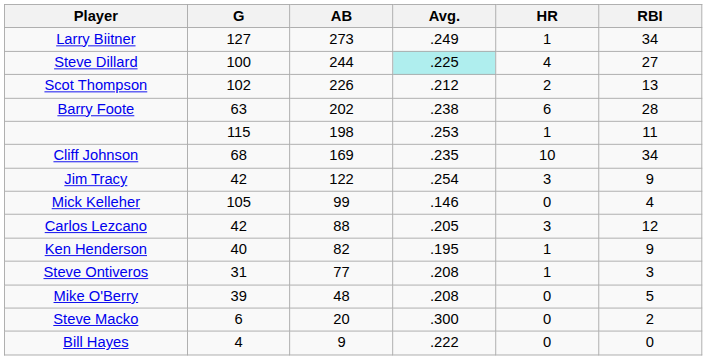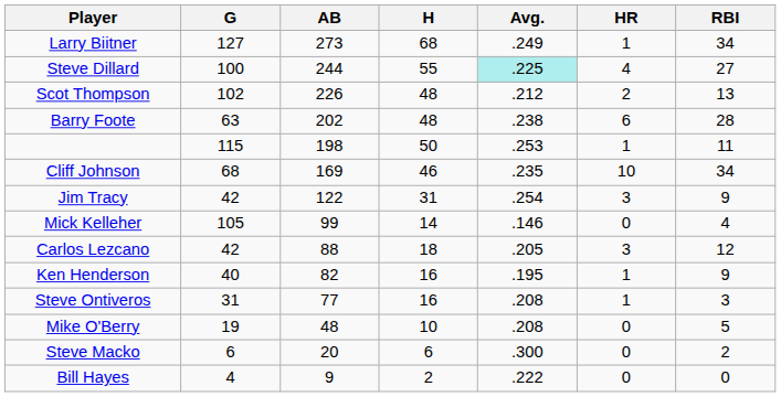 <table class="wikitable sortable">
 <tr>
 <th bgcolor="#DDDDFF" width="16%">Player</th>
 <th bgcolor="#DDDDFF" width="9%">G</th>
 <th bgcolor="#DDDDFF" width="9%">AB</th>
+<th bgcolor="#DDDDFF" width="9%">H</th>
 <th bgcolor="#DDDDFF" width="9%">Avg.</th>
 <th bgcolor="#DDDDFF" width="9%">HR</th>
 <th bgcolor="#DDDDFF" width="9%">RBI</th>
 </tr>
 <tr align="center">
 <td><a href='#'>Larry Biitner</a></td>
 <td>127</td>
 <td>273</td>
+<td>68</td>
 <td>.249</td>
 <td>1</td>
 <td>34</td>
 </tr>
 <tr align=center>
 <td><a href='#'>Steve Dillard</a></td>
 <td>100</td>
 <td>244</td>
+<td>55</td>
 <td style="background: paleturquoise;">.225</td>
 <td>4</td>
 <td>27</td>
 </tr>
 <tr align=center>
 <td><a href='#'>Scot Thompson</a></td>
 <td>102</td>
 <td>226</td>
+<td>48</td>
 <td>.212</td>
 <td>2</td>
 <td>13</td>
 </tr>
 <tr align=center>
 <td><a href='#'>Barry Foote</a></td>
 <td>63</td>
 <td>202</td>
+<td>48</td>
 <td>.238</td>
 <td>6</td>
 <td>28</td>
 </tr>
 <tr align=center>
 <td></td>
 <td>115</td>
 <td>198</td>
+<td>50</td>
 <td>.253</td>
 <td>1</td>
 <td>11</td>
 </tr>
 <tr align="center">
 <td><a href='#'>Cliff Johnson</a></td>
 <td>68</td>
 <td>169</td>
+<td>46</td>
 <td>.235</td>
 <td>10</td>
 <td>34</td>
 </tr>
 <tr align=center>
 <td><a href='#'>Jim Tracy</a></td>
 <td>42</td>
 <td>122</td>
+<td>31</td>
 <td>.254</td>
 <td>3</td>
 <td>9</td>
 </tr>
 <tr align=center>
 <td><a href='#'>Mick Kelleher</a></td>
 <td>105</td>
 <td>99</td>
+<td>14</td>
 <td>.146</td>
 <td>0</td>
 <td>4</td>
 </tr>
 <tr align=center>
 <td><a href='#'>Carlos Lezcano</a></td>
 <td>42</td>
 <td>88</td>
+<td>18</td>
 <td>.205</td>
 <td>3</td>
 <td>12</td>
 </tr>
 <tr align=center>
 <td><a href='#'>Ken Henderson</a></td>
 <td>40</td>
 <td>82</td>
+<td>16</td>
 <td>.195</td>
 <td>1</td>
 <td>9</td>
 </tr>
 <tr align=center>
 <td><a href='#'>Steve Ontiveros</a></td>
 <td>31</td>
 <td>77</td>
+<td>16</td>
 <td>.208</td>
 <td>1</td>
 <td>3</td>
 </tr>
 <tr align=center>
 <td><a href='#'>Mike O'Berry</a></td>
-<td>39</td>
+<td>19</td>
 <td>48</td>
+<td>10</td>
 <td>.208</td>
 <td>0</td>
 <td>5</td>
 </tr>
 <tr align=center>
 <td><a href='#'>Steve Macko</a></td>
 <td>6</td>
 <td>20</td>
+<td>6</td>
 <td>.300</td>
 <td>0</td>
 <td>2</td>
 </tr>
 <tr align=center>
 <td><a href='#'>Bill Hayes</a></td>
 <td>4</td>
 <td>9</td>
+<td>2</td>
 <td>.222</td>
 <td>0</td>
 <td>0</td>
 </tr>
 </table>
